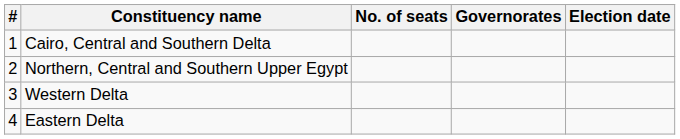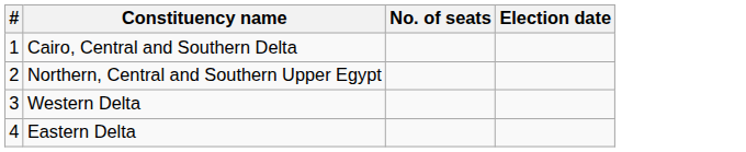 <table class="wikitable sortable">
 <tr>
 <th>#</th>
 <th>Constituency name</th>
 <th>No. of seats</th>
-<th>Governorates</th>
 <th>Election date</th>
 </tr>
 <tr>
 <td>1</td>
 <td>Cairo, Central and Southern Delta</td>
 <td align = right></td>
-<td align = left></td>
 <td align = right></td>
 </tr>
 <tr>
 <td>2</td>
 <td>Northern, Central and Southern Upper Egypt</td>
 <td align = right></td>
-<td align = left></td>
 <td align = right></td>
 </tr>
 <tr>
 <td>3</td>
 <td>Western Delta</td>
 <td align = right></td>
-<td align = left></td>
 <td align = right></td>
 </tr>
 <tr>
 <td>4</td>
 <td>Eastern Delta</td>
 <td align = right></td>
-<td align = left></td>
 <td align = right></td>
 </tr>
 </table>
